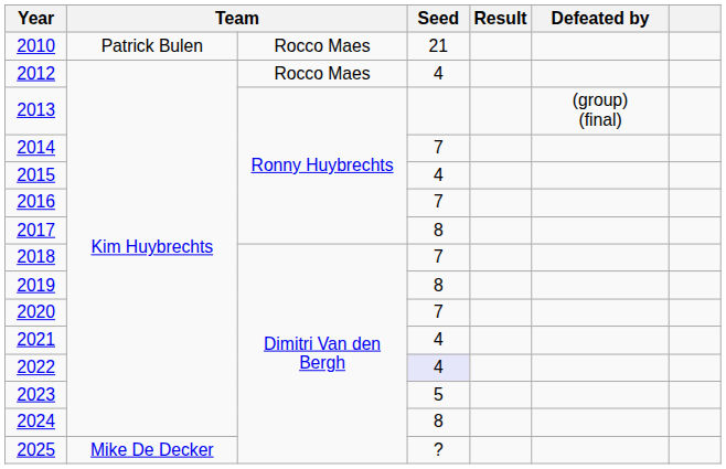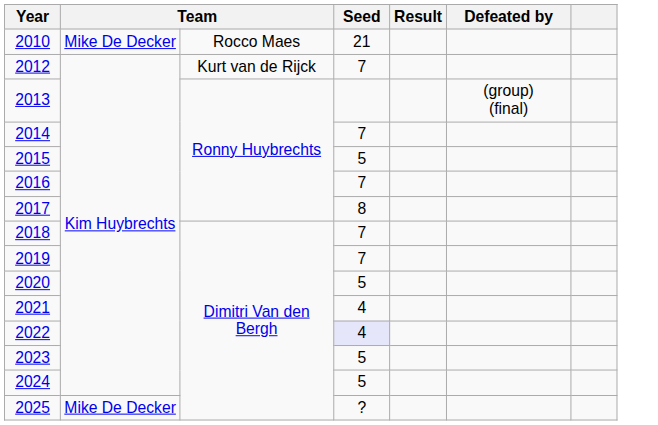 <table class="wikitable" style="text-align: center;">
 <tr style= "background: #e2e2e2;">
 </tr>
 <tr style="background: #efefef;">
 <th width=50px>Year</th>
 <th colspan="2">Team</th>
 <th width=50px>Seed</th>
 <th width=50px>Result</th>
 <th width=120px>Defeated by</th>
 <th width=40px></th>
 </tr>
 <tr>
 <td><a href='#'>2010</a></td>
-<td width=150px>Patrick Bulen</td>
+<td><a href='#'>Mike De Decker</a></td>
 <td width=150px>Rocco Maes</td>
 <td>21</td>
 <td></td>
 <td> </td>
 <td></td>
 </tr>
 <tr>
 <td><a href='#'>2012</a></td>
 <td rowspan=13><a href='#'>Kim Huybrechts</a></td>
-<td width=150px>Rocco Maes</td>
-<td>4</td>
+<td>Kurt van de Rijck</td>
+<td>7</td>
 <td></td>
 <td> </td>
 <td></td>
 </tr>
 <tr>
 <td><a href='#'>2013</a></td>
 <td rowspan=5><a href='#'>Ronny Huybrechts</a></td>
 <td></td>
 <td></td>
 <td>  (group)<br>  (final)</td>
 <td></td>
 </tr>
 <tr>
 <td><a href='#'>2014</a></td>
 <td>7</td>
 <td></td>
 <td> </td>
 <td></td>
 </tr>
 <tr>
 <td><a href='#'>2015</a></td>
-<td>4</td>
+<td>5</td>
 <td></td>
 <td> </td>
 <td></td>
 </tr>
 <tr>
 <td><a href='#'>2016</a></td>
 <td>7</td>
 <td></td>
 <td> </td>
 <td></td>
 </tr>
 <tr>
 <td><a href='#'>2017</a></td>
 <td>8</td>
 <td></td>
 <td> </td>
 <td></td>
 </tr>
 <tr>
 <td><a href='#'>2018</a></td>
 <td rowspan=8><a href='#'>Dimitri Van den Bergh</a></td>
 <td>7</td>
 <td></td>
 <td> </td>
 <td></td>
 </tr>
 <tr>
 <td><a href='#'>2019</a></td>
-<td>8</td>
+<td>7</td>
 <td></td>
 <td> </td>
 <td></td>
 </tr>
 <tr>
 <td><a href='#'>2020</a></td>
-<td>7</td>
+<td>5</td>
 <td></td>
 <td> </td>
 <td></td>
 </tr>
 <tr>
 <td><a href='#'>2021</a></td>
 <td>4</td>
 <td></td>
 <td> </td>
 <td></td>
 </tr>
 <tr>
 <td><a href='#'>2022</a></td>
 <td style="background: lavender;">4</td>
 <td></td>
 <td> </td>
 <td></td>
 </tr>
 <tr>
 <td><a href='#'>2023</a></td>
 <td>5</td>
 <td></td>
 <td> </td>
 <td></td>
 </tr>
 <tr>
 <td><a href='#'>2024</a></td>
-<td>8</td>
+<td>5</td>
 <td></td>
 <td> </td>
 <td></td>
 </tr>
 <tr>
 <td><a href='#'>2025</a></td>
 <td><a href='#'>Mike De Decker</a></td>
 <td>?</td>
 <td></td>
 <td></td>
 <td></td>
 </tr>
 </table>
